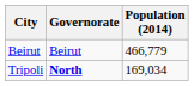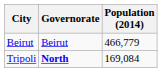 <table class="wikitable sortable sticky-header col3right">
 <tr>
 <th>City</th>
 <th>Governorate</th>
 <th>Population<br>(2014)</th>
 </tr>
 <tr>
 <td><a href='#'>Beirut</a></td>
 <td><a href='#'>Beirut</a></td>
 <td>466,779</td>
 </tr>
 <tr>
 <td><a href='#'>Tripoli</a></td>
 <td><strong><a href='#'>North</a></strong></td>
-<td>169,034</td>
+<td>169,084</td>
 </tr>
 </table>
